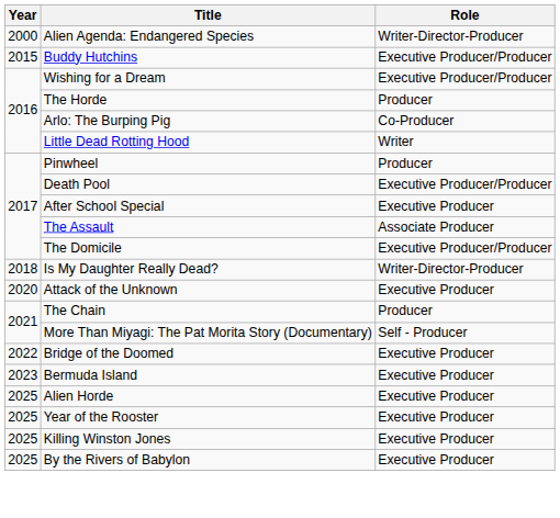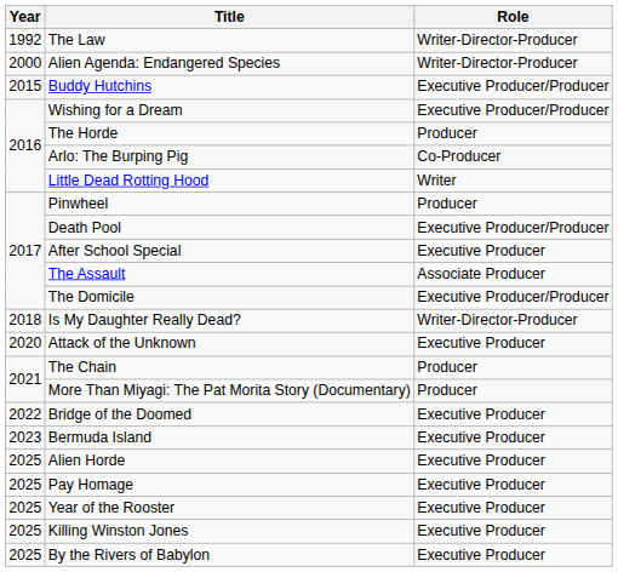 <table class="wikitable">
 <tr>
 <th>Year</th>
 <th>Title</th>
 <th>Role</th>
+</tr>
+<tr>
+<td>1992</td>
+<td>The Law</td>
+<td>Writer-Director-Producer</td>
 </tr>
 <tr>
 <td>2000</td>
 <td>Alien Agenda: Endangered Species</td>
 <td>Writer-Director-Producer</td>
 </tr>
 <tr>
 <td>2015</td>
 <td><a href='#'>Buddy Hutchins</a></td>
 <td>Executive Producer/Producer</td>
 </tr>
 <tr>
 <td rowspan="4">2016</td>
 <td>Wishing for a Dream</td>
 <td>Executive Producer/Producer</td>
 </tr>
 <tr>
 <td>The Horde</td>
 <td>Producer</td>
 </tr>
 <tr>
 <td>Arlo: The Burping Pig</td>
 <td>Co-Producer</td>
 </tr>
 <tr>
 <td><a href='#'>Little Dead Rotting Hood</a></td>
 <td>Writer</td>
 </tr>
 <tr>
 <td rowspan="5">2017</td>
 <td>Pinwheel</td>
 <td>Producer</td>
 </tr>
 <tr>
 <td>Death Pool</td>
 <td>Executive Producer/Producer</td>
 </tr>
 <tr>
 <td>After School Special</td>
 <td>Executive Producer</td>
 </tr>
 <tr>
 <td><a href='#'>The Assault</a></td>
 <td>Associate Producer</td>
 </tr>
 <tr>
 <td>The Domicile</td>
 <td>Executive Producer/Producer</td>
 </tr>
 <tr>
 <td>2018</td>
 <td>Is My Daughter Really Dead?</td>
 <td>Writer-Director-Producer</td>
 </tr>
 <tr>
 <td>2020</td>
 <td>Attack of the Unknown</td>
 <td>Executive Producer</td>
 </tr>
 <tr>
 <td rowspan="2">2021</td>
 <td>The Chain</td>
 <td>Producer</td>
 </tr>
 <tr>
 <td>More Than Miyagi: The Pat Morita Story (Documentary)</td>
-<td>Self - Producer</td>
+<td>Producer</td>
 </tr>
 <tr>
 <td>2022</td>
 <td>Bridge of the Doomed</td>
 <td>Executive Producer</td>
 </tr>
 <tr>
 <td>2023</td>
 <td>Bermuda Island</td>
 <td>Executive Producer</td>
 </tr>
 <tr>
 <td>2025</td>
 <td>Alien Horde</td>
 <td>Executive Producer</td>
 </tr>
 <tr>
 <td>2025</td>
+<td>Pay Homage</td>
+<td>Executive Producer</td>
+</tr>
+<tr>
+<td>2025</td>
 <td>Year of the Rooster</td>
 <td>Executive Producer</td>
 </tr>
 <tr>
 <td>2025</td>
 <td>Killing Winston Jones</td>
 <td>Executive Producer</td>
 </tr>
 <tr>
 <td>2025</td>
 <td>By the Rivers of Babylon</td>
 <td>Executive Producer</td>
 </tr>
 </table>
